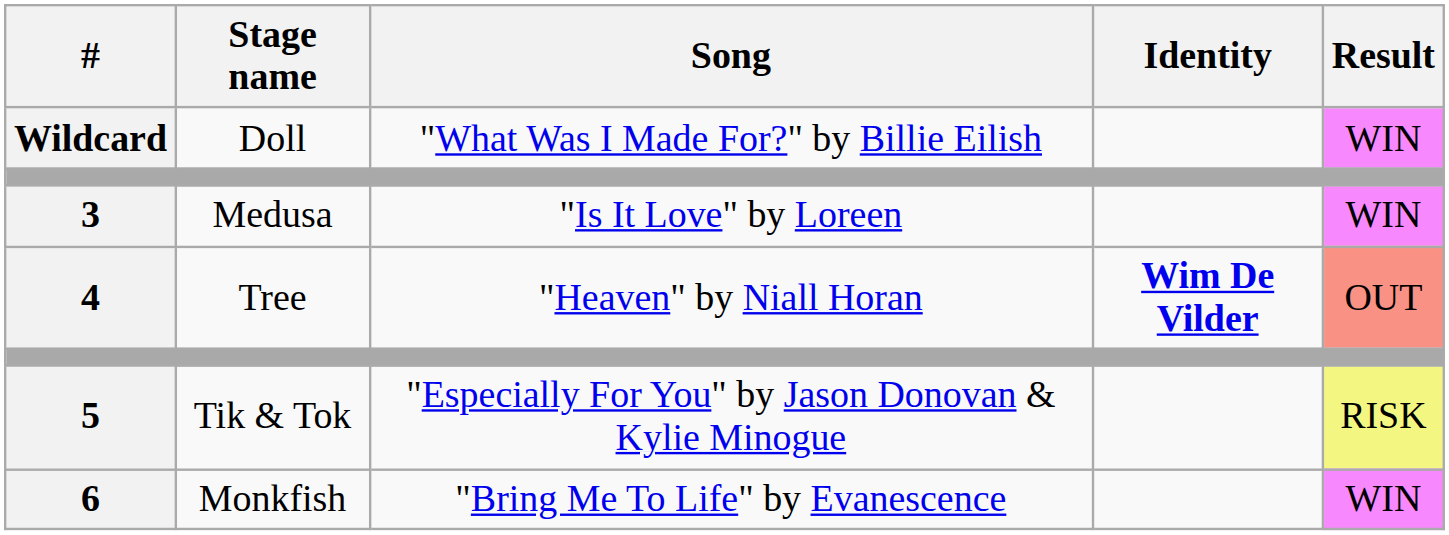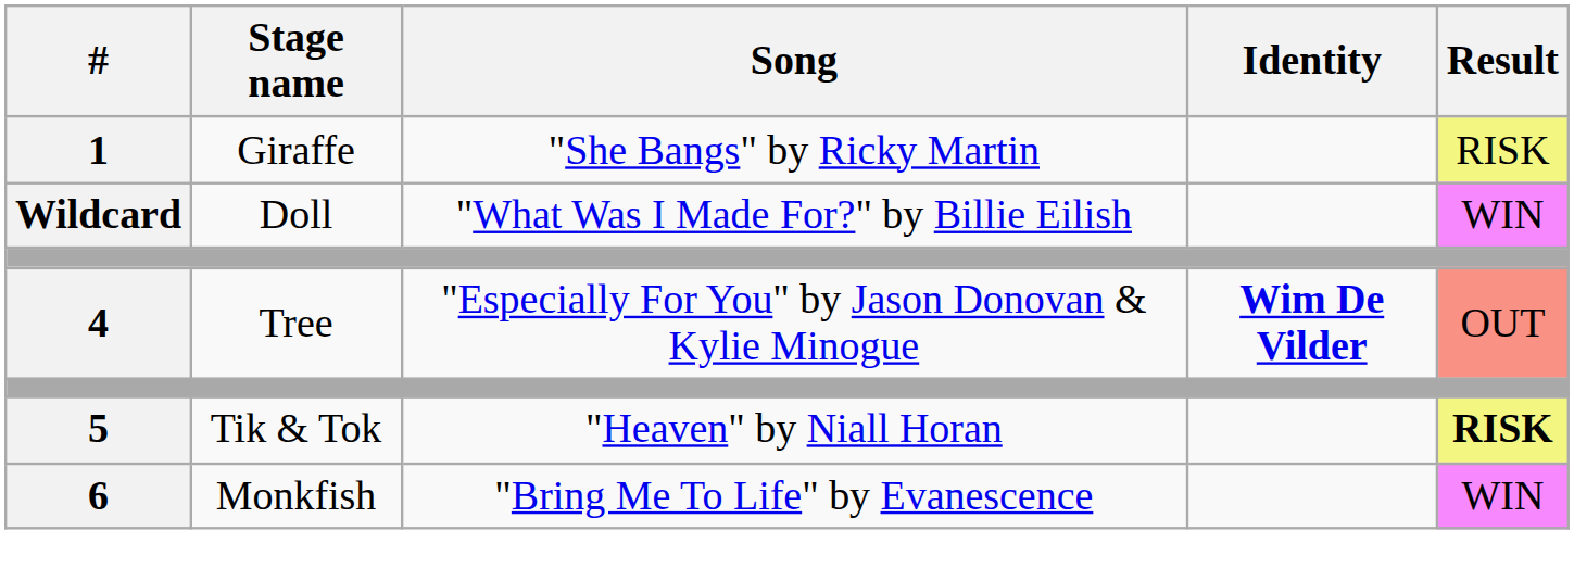 <table class="wikitable plainrowheaders" style="text-align: center;">
 <tr>
 <th>#</th>
 <th>Stage name</th>
 <th>Song</th>
 <th>Identity</th>
 <th>Result</th>
+</tr>
+<tr>
+<th>1</th>
+<td>Giraffe</td>
+<td>"<a href='#'>She Bangs</a>" by <a href='#'>Ricky Martin</a></td>
+<td></td>
+<td bgcolor=#F3F781>RISK</td>
 </tr>
 <tr>
 <th>Wildcard</th>
 <td>Doll</td>
 <td>"<a href='#'>What Was I Made For?</a>" by <a href='#'>Billie Eilish</a></td>
 <td></td>
 <td bgcolor="#F888FD">WIN</td>
 </tr>
 <tr>
 <td colspan="5" style="background:darkgray"></td>
 </tr>
 <tr>
-<th>3</th>
-<td>Medusa</td>
-<td>"<a href='#'>Is It Love</a>" by <a href='#'>Loreen</a></td>
-<td></td>
-<td bgcolor="#F888FD">WIN</td>
-</tr>
-<tr>
 <th>4</th>
 <td>Tree</td>
-<td>"<a href='#'>Heaven</a>" by <a href='#'>Niall Horan</a></td>
+<td>"<a href='#'>Especially For You</a>" by <a href='#'>Jason Donovan</a> & <a href='#'>Kylie Minogue</a></td>
 <td><strong><a href='#'>Wim De Vilder</a></strong></td>
 <td bgcolor="#F99185">OUT</td>
 </tr>
 <tr>
 <td colspan="5" style="background:darkgray"></td>
 </tr>
 <tr>
 <th>5</th>
 <td>Tik & Tok</td>
-<td>"<a href='#'>Especially For You</a>" by <a href='#'>Jason Donovan</a> & <a href='#'>Kylie Minogue</a></td>
+<td>"<a href='#'>Heaven</a>" by <a href='#'>Niall Horan</a></td>
 <td></td>
-<td bgcolor=#F3F781>RISK</td>
+<td bgcolor=#F3F781><strong>RISK</strong></td>
 </tr>
 <tr>
 <th>6</th>
 <td>Monkfish</td>
 <td>"<a href='#'>Bring Me To Life</a>" by <a href='#'>Evanescence</a></td>
 <td></td>
 <td bgcolor="#F888FD">WIN</td>
 </tr>
 </table>
